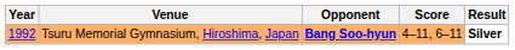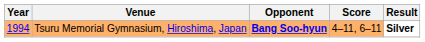 <table class="sortable wikitable" style="font-size: 90%;">
 <tr>
 <th>Year</th>
 <th>Venue</th>
 <th>Opponent</th>
 <th>Score</th>
 <th>Result</th>
 </tr>
 <tr style="background:#FFB069">
-<td align="center"><a href='#'>1992</a></td>
+<td align="center"><a href='#'>1994</a></td>
 <td align="left">Tsuru Memorial Gymnasium, <a href='#'>Hiroshima</a>, <a href='#'>Japan</a></td>
 <td align="left"><strong> <a href='#'>Bang Soo-hyun</a></strong></td>
 <td align="left">4–11, 6–11</td>
 <td style="text-align:left; background:white"> <strong>Silver</strong></td>
 </tr>
 </table>
